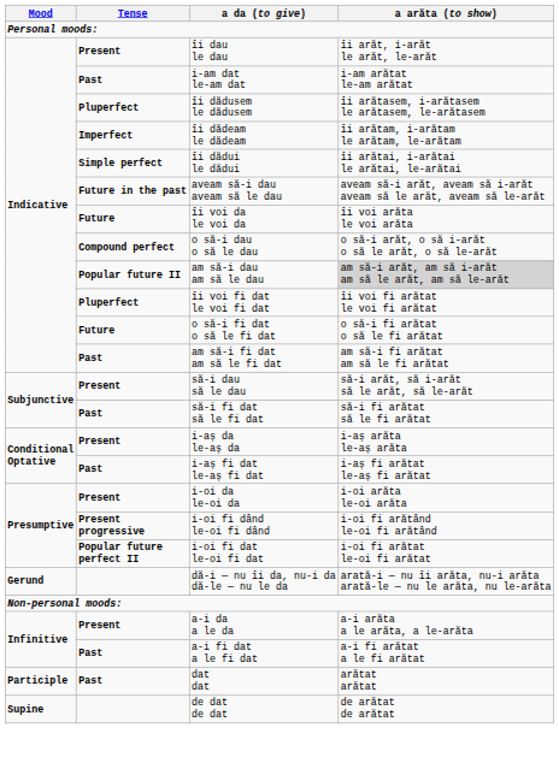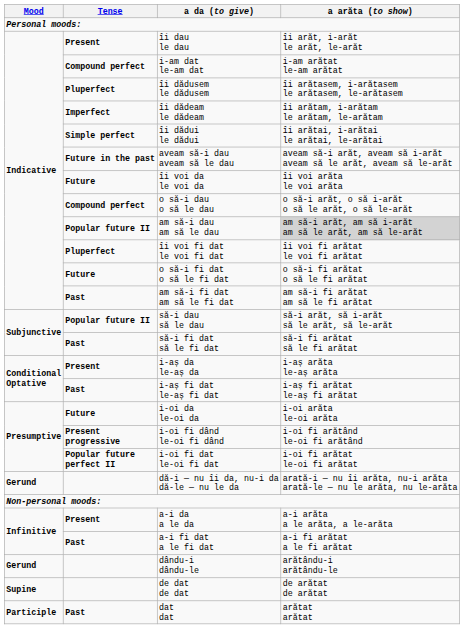 <table class="wikitable">
 <tr>
 <th><a href='#'>Mood</a></th>
 <th><a href='#'>Tense</a></th>
 <th>a da (<em>to give</em>)</th>
 <th>a arăta (<em>to show</em>)</th>
 </tr>
 <tr>
 <td colspan=4><strong><em>Personal moods:</em></strong></td>
 </tr>
 <tr>
 <td rowspan=12><strong>Indicative</strong></td>
 <td><strong>Present</strong></td>
 <td>îi dau<br>le dau</td>
 <td>îi arăt, i-arăt<br>le arăt, le-arăt</td>
 </tr>
 <tr>
-<td><strong>Past</strong></td>
+<td><strong>Compound perfect</strong></td>
 <td>i-am dat<br>le-am dat</td>
 <td>i-am arătat<br>le-am arătat</td>
 </tr>
 <tr>
 <td><strong>Pluperfect</strong></td>
 <td>îi dădusem<br>le dădusem</td>
 <td>îi arătasem, i-arătasem<br>le arătasem, le-arătasem</td>
 </tr>
 <tr>
 <td><strong>Imperfect</strong></td>
 <td>îi dădeam<br>le dădeam</td>
 <td>îi arătam, i-arătam<br>le arătam, le-arătam</td>
 </tr>
 <tr>
 <td><strong>Simple perfect</strong></td>
 <td>îi dădui<br>le dădui</td>
 <td>îi arătai, i-arătai<br>le arătai, le-arătai</td>
 </tr>
 <tr>
 <td><strong>Future in the past</strong></td>
 <td>aveam să-i dau<br>aveam să le dau</td>
 <td>aveam să-i arăt, aveam să i-arăt<br>aveam să le arăt, aveam să le-arăt</td>
 </tr>
 <tr>
 <td><strong>Future</strong></td>
 <td>îi voi da<br>le voi da</td>
 <td>îi voi arăta<br>le voi arăta</td>
 </tr>
 <tr>
 <td><strong>Compound perfect</strong></td>
 <td>o să-i dau<br>o să le dau</td>
 <td>o să-i arăt, o să i-arăt<br>o să le arăt, o să le-arăt</td>
 </tr>
 <tr>
 <td><strong>Popular future II</strong></td>
 <td>am să-i dau<br>am să le dau</td>
 <td style="background: lightgrey;">am să-i arăt, am să i-arăt<br>am să le arăt, am să le-arăt</td>
 </tr>
 <tr>
 <td><strong>Pluperfect</strong></td>
 <td>îi voi fi dat<br>le voi fi dat</td>
 <td>îi voi fi arătat<br>le voi fi arătat</td>
 </tr>
 <tr>
 <td><strong>Future</strong></td>
 <td>o să-i fi dat<br>o să le fi dat</td>
 <td>o să-i fi arătat<br>o să le fi arătat</td>
 </tr>
 <tr>
 <td><strong>Past</strong></td>
 <td>am să-i fi dat<br>am să le fi dat</td>
 <td>am să-i fi arătat<br>am să le fi arătat</td>
 </tr>
 <tr>
 <td rowspan=2><strong>Subjunctive</strong></td>
-<td><strong>Present</strong></td>
+<td><strong>Popular future II</strong></td>
 <td>să-i dau<br>să le dau</td>
 <td>să-i arăt, să i-arăt<br>să le arăt, să le-arăt</td>
 </tr>
 <tr>
 <td><strong>Past</strong></td>
 <td>să-i fi dat<br>să le fi dat</td>
 <td>să-i fi arătat<br>să le fi arătat</td>
 </tr>
 <tr>
 <td rowspan=2><strong>Conditional<br>Optative</strong></td>
 <td><strong>Present</strong></td>
 <td>i-aș da<br>le-aș da</td>
 <td>i-aș arăta<br>le-aș arăta</td>
 </tr>
 <tr>
 <td><strong>Past</strong></td>
 <td>i-aș fi dat<br>le-aș fi dat</td>
 <td>i-aș fi arătat<br>le-aș fi arătat</td>
 </tr>
 <tr>
 <td rowspan=3><strong>Presumptive</strong></td>
-<td><strong>Present</strong></td>
+<td><strong>Future</strong></td>
 <td>i-oi da<br>le-oi da</td>
 <td>i-oi arăta<br>le-oi arăta</td>
 </tr>
 <tr>
 <td><strong>Present<br>progressive</strong></td>
 <td>i-oi fi dând<br>le-oi fi dând</td>
 <td>i-oi fi arătând<br>le-oi fi arătând</td>
 </tr>
 <tr>
 <td><strong>Popular future<br>perfect II</strong></td>
 <td>i-oi fi dat<br>le-oi fi dat</td>
 <td>i-oi fi arătat<br>le-oi fi arătat</td>
 </tr>
 <tr>
 <td><strong>Gerund</strong></td>
 <td><strong> </strong></td>
 <td>dă-i — nu îi da, nu-i da<br>dă-le — nu le da</td>
 <td>arată-i — nu îi arăta, nu-i arăta<br>arată-le — nu le arăta, nu le-arăta</td>
 </tr>
 <tr>
 <td colspan=4><strong><em>Non-personal moods:</em></strong></td>
 </tr>
 <tr>
 <td rowspan=2><strong>Infinitive</strong></td>
 <td><strong>Present</strong></td>
 <td>a-i da<br>a le da</td>
 <td>a-i arăta<br>a le arăta, a le-arăta</td>
 </tr>
 <tr>
 <td><strong>Past</strong></td>
 <td>a-i fi dat<br>a le fi dat</td>
 <td>a-i fi arătat<br>a le fi arătat</td>
 </tr>
 <tr>
-<td><strong>Participle</strong></td>
-<td><strong>Past</strong></td>
-<td>dat<br>dat</td>
-<td>arătat<br>arătat</td>
+<td><strong>Gerund</strong></td>
+<td><strong> </strong></td>
+<td>dându-i<br>dându-le</td>
+<td>arătându-i<br>arătându-le</td>
 </tr>
 <tr>
 <td><strong>Supine</strong></td>
 <td><strong> </strong></td>
 <td>de dat<br>de dat</td>
 <td>de arătat<br>de arătat</td>
 </tr>
+<tr>
+<td><strong>Participle</strong></td>
+<td><strong>Past</strong></td>
+<td>dat<br>dat</td>
+<td>arătat<br>arătat</td>
+</tr>
 </table>
